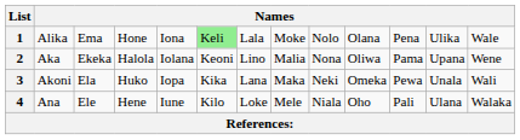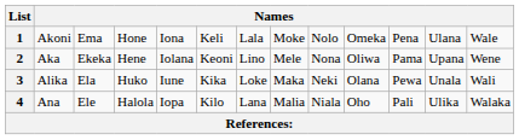 <table class="wikitable">
 <tr>
 <th scope="col">List</th>
 <th scope="col" colspan=12>Names</th>
 </tr>
 <tr>
 <th scope="row">1</th>
-<td>Alika</td>
+<td>Akoni</td>
 <td>Ema</td>
 <td>Hone</td>
 <td>Iona</td>
-<td style="background: lightgreen;">Keli</td>
+<td>Keli</td>
 <td>Lala</td>
 <td>Moke</td>
 <td>Nolo</td>
-<td>Olana</td>
+<td>Omeka</td>
 <td>Pena</td>
-<td>Ulika</td>
+<td>Ulana</td>
 <td>Wale</td>
 </tr>
 <tr>
 <th scope="row">2</th>
 <td>Aka</td>
 <td>Ekeka</td>
-<td>Halola</td>
+<td>Hene</td>
 <td>Iolana</td>
 <td>Keoni</td>
 <td>Lino</td>
-<td>Malia</td>
+<td>Mele</td>
 <td>Nona</td>
 <td>Oliwa</td>
 <td>Pama</td>
 <td>Upana</td>
 <td>Wene</td>
 </tr>
 <tr>
 <th scope="row">3</th>
-<td>Akoni</td>
+<td>Alika</td>
 <td>Ela</td>
 <td>Huko</td>
-<td>Iopa</td>
+<td>Iune</td>
 <td>Kika</td>
-<td>Lana</td>
+<td>Loke</td>
 <td>Maka</td>
 <td>Neki</td>
-<td>Omeka</td>
+<td>Olana</td>
 <td>Pewa</td>
 <td>Unala</td>
 <td>Wali</td>
 </tr>
 <tr>
 <th scope="row">4</th>
 <td>Ana</td>
 <td>Ele</td>
-<td>Hene</td>
-<td>Iune</td>
+<td>Halola</td>
+<td>Iopa</td>
 <td>Kilo</td>
-<td>Loke</td>
-<td>Mele</td>
+<td>Lana</td>
+<td>Malia</td>
 <td>Niala</td>
 <td>Oho</td>
 <td>Pali</td>
-<td>Ulana</td>
+<td>Ulika</td>
 <td>Walaka</td>
 </tr>
 <tr>
 <th colspan=14>References:</th>
 </tr>
 </table>
